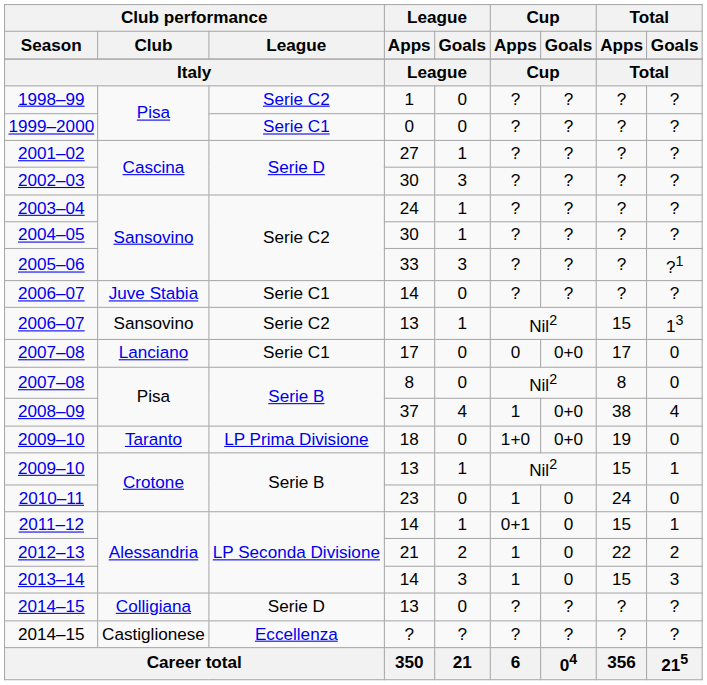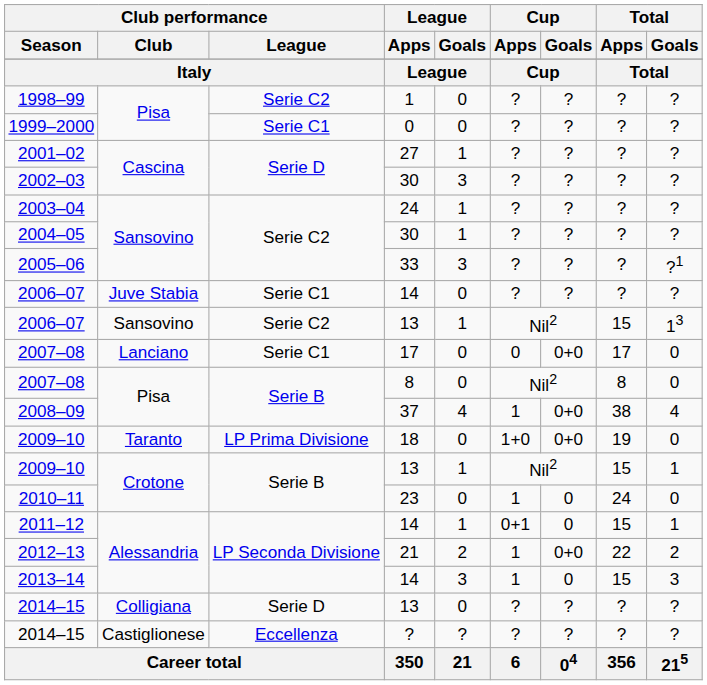 <table class="wikitable" style="text-align:center">
 <tr>
 <th colspan=3>Club performance</th>
 <th colspan=2>League</th>
 <th colspan=2>Cup</th>
 <th colspan=2>Total</th>
 </tr>
 <tr>
 <th>Season</th>
 <th>Club</th>
 <th>League</th>
 <th>Apps</th>
 <th>Goals</th>
 <th>Apps</th>
 <th>Goals</th>
 <th>Apps</th>
 <th>Goals</th>
 </tr>
 <tr>
 </tr>
 <tr>
 <th colspan=3>Italy</th>
 <th colspan=2>League</th>
 <th colspan=2>Cup</th>
 <th colspan=2>Total</th>
 </tr>
 <tr>
 <td><a href='#'>1998–99</a></td>
 <td rowspan=2><a href='#'>Pisa</a></td>
 <td><a href='#'>Serie C2</a></td>
 <td>1</td>
 <td>0</td>
 <td>?</td>
 <td>?</td>
 <td>?</td>
 <td>?</td>
 </tr>
 <tr>
 <td><a href='#'>1999–2000</a></td>
 <td><a href='#'>Serie C1</a></td>
 <td>0</td>
 <td>0</td>
 <td>?</td>
 <td>?</td>
 <td>?</td>
 <td>?</td>
 </tr>
 <tr>
 <td><a href='#'>2001–02</a></td>
 <td rowspan=2><a href='#'>Cascina</a></td>
 <td rowspan=2><a href='#'>Serie D</a></td>
 <td>27</td>
 <td>1</td>
 <td>?</td>
 <td>?</td>
 <td>?</td>
 <td>?</td>
 </tr>
 <tr>
 <td><a href='#'>2002–03</a></td>
 <td>30</td>
 <td>3</td>
 <td>?</td>
 <td>?</td>
 <td>?</td>
 <td>?</td>
 </tr>
 <tr>
 <td><a href='#'>2003–04</a></td>
 <td rowspan=3><a href='#'>Sansovino</a></td>
 <td rowspan=3>Serie C2</td>
 <td>24</td>
 <td>1</td>
 <td>?</td>
 <td>?</td>
 <td>?</td>
 <td>?</td>
 </tr>
 <tr>
 <td><a href='#'>2004–05</a></td>
 <td>30</td>
 <td>1</td>
 <td>?</td>
 <td>?</td>
 <td>?</td>
 <td>?</td>
 </tr>
 <tr>
 <td><a href='#'>2005–06</a></td>
 <td>33</td>
 <td>3</td>
 <td>?</td>
 <td>?</td>
 <td>?</td>
 <td>?<sup>1</sup></td>
 </tr>
 <tr>
 <td><a href='#'>2006–07</a></td>
 <td><a href='#'>Juve Stabia</a></td>
 <td>Serie C1</td>
 <td>14</td>
 <td>0</td>
 <td>?</td>
 <td>?</td>
 <td>?</td>
 <td>?</td>
 </tr>
 <tr>
 <td><a href='#'>2006–07</a></td>
 <td>Sansovino</td>
 <td>Serie C2</td>
 <td>13</td>
 <td>1</td>
 <td colspan=2>Nil<sup>2</sup></td>
 <td>15</td>
 <td>1<sup>3</sup></td>
 </tr>
 <tr>
 <td><a href='#'>2007–08</a></td>
 <td><a href='#'>Lanciano</a></td>
 <td>Serie C1</td>
 <td>17</td>
 <td>0</td>
 <td>0</td>
 <td>0+0</td>
 <td>17</td>
 <td>0</td>
 </tr>
 <tr>
 <td><a href='#'>2007–08</a></td>
 <td rowspan=2>Pisa</td>
 <td rowspan=2><a href='#'>Serie B</a></td>
 <td>8</td>
 <td>0</td>
 <td colspan=2>Nil<sup>2</sup></td>
 <td>8</td>
 <td>0</td>
 </tr>
 <tr>
 <td><a href='#'>2008–09</a></td>
 <td>37</td>
 <td>4</td>
 <td>1</td>
 <td>0+0</td>
 <td>38</td>
 <td>4</td>
 </tr>
 <tr>
 <td><a href='#'>2009–10</a></td>
 <td><a href='#'>Taranto</a></td>
 <td><a href='#'>LP Prima Divisione</a></td>
 <td>18</td>
 <td>0</td>
 <td>1+0</td>
 <td>0+0</td>
 <td>19</td>
 <td>0</td>
 </tr>
 <tr>
 <td><a href='#'>2009–10</a></td>
 <td rowspan=2><a href='#'>Crotone</a></td>
 <td rowspan=2>Serie B</td>
 <td>13</td>
 <td>1</td>
 <td colspan=2>Nil<sup>2</sup></td>
 <td>15</td>
 <td>1</td>
 </tr>
 <tr>
 <td><a href='#'>2010–11</a></td>
 <td>23</td>
 <td>0</td>
 <td>1</td>
 <td>0</td>
 <td>24</td>
 <td>0</td>
 </tr>
 <tr>
 <td><a href='#'>2011–12</a></td>
 <td rowspan=3><a href='#'>Alessandria</a></td>
 <td rowspan=3><a href='#'>LP Seconda Divisione</a></td>
 <td>14</td>
 <td>1</td>
 <td>0+1</td>
 <td>0</td>
 <td>15</td>
 <td>1</td>
 </tr>
 <tr>
 <td><a href='#'>2012–13</a></td>
 <td>21</td>
 <td>2</td>
 <td>1</td>
-<td>0</td>
+<td>0+0</td>
 <td>22</td>
 <td>2</td>
 </tr>
 <tr>
 <td><a href='#'>2013–14</a></td>
 <td>14</td>
 <td>3</td>
 <td>1</td>
 <td>0</td>
 <td>15</td>
 <td>3</td>
 </tr>
 <tr>
 <td><a href='#'>2014–15</a></td>
 <td><a href='#'>Colligiana</a></td>
 <td>Serie D</td>
 <td>13</td>
 <td>0</td>
 <td>?</td>
 <td>?</td>
 <td>?</td>
 <td>?</td>
 </tr>
 <tr>
 <td>2014–15</td>
 <td>Castiglionese</td>
 <td><a href='#'>Eccellenza</a></td>
 <td>?</td>
 <td>?</td>
 <td>?</td>
 <td>?</td>
 <td>?</td>
 <td>?</td>
 </tr>
 <tr>
 <th colspan=3>Career total</th>
 <th>350</th>
 <th>21</th>
 <th>6</th>
 <th>0<sup>4</sup></th>
 <th>356</th>
 <th>21<sup>5</sup></th>
 </tr>
 </table>
